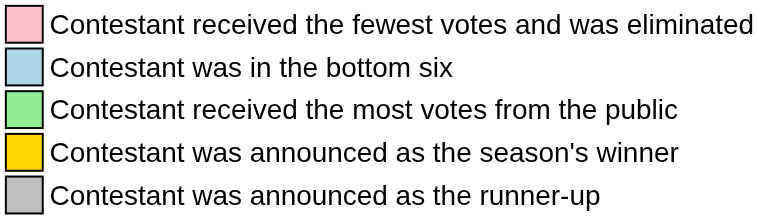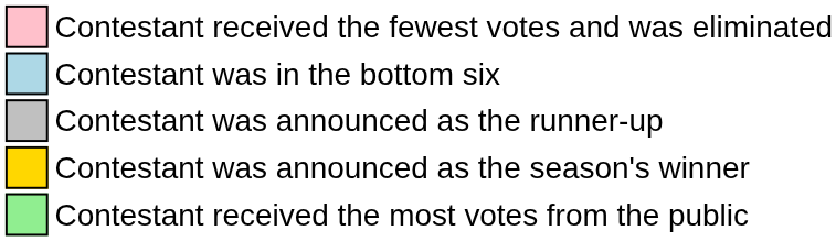 <table class="toccolours" style="font-size: 90%; white-space: nowrap;">
 <tr>
 <td style="background:pink; border:1px solid black;">    </td>
 <td>Contestant received the fewest votes and was eliminated</td>
 </tr>
 <tr>
 <td style="background:lightblue; border:1px solid black;">    </td>
 <td>Contestant was in the bottom six</td>
 </tr>
 <tr>
-<td style="background:lightgreen; border:1px solid black;">    </td>
-<td>Contestant received the most votes from the public</td>
+<td style="background:silver; border:1px solid black;">    </td>
+<td>Contestant was announced as the runner-up</td>
 </tr>
 <tr>
 <td style="background:gold; border:1px solid black;">    </td>
 <td>Contestant was announced as the season's winner</td>
 </tr>
 <tr>
-<td style="background:silver; border:1px solid black;">    </td>
-<td>Contestant was announced as the runner-up</td>
+<td style="background:lightgreen; border:1px solid black;">    </td>
+<td>Contestant received the most votes from the public</td>
 </tr>
 </table>
